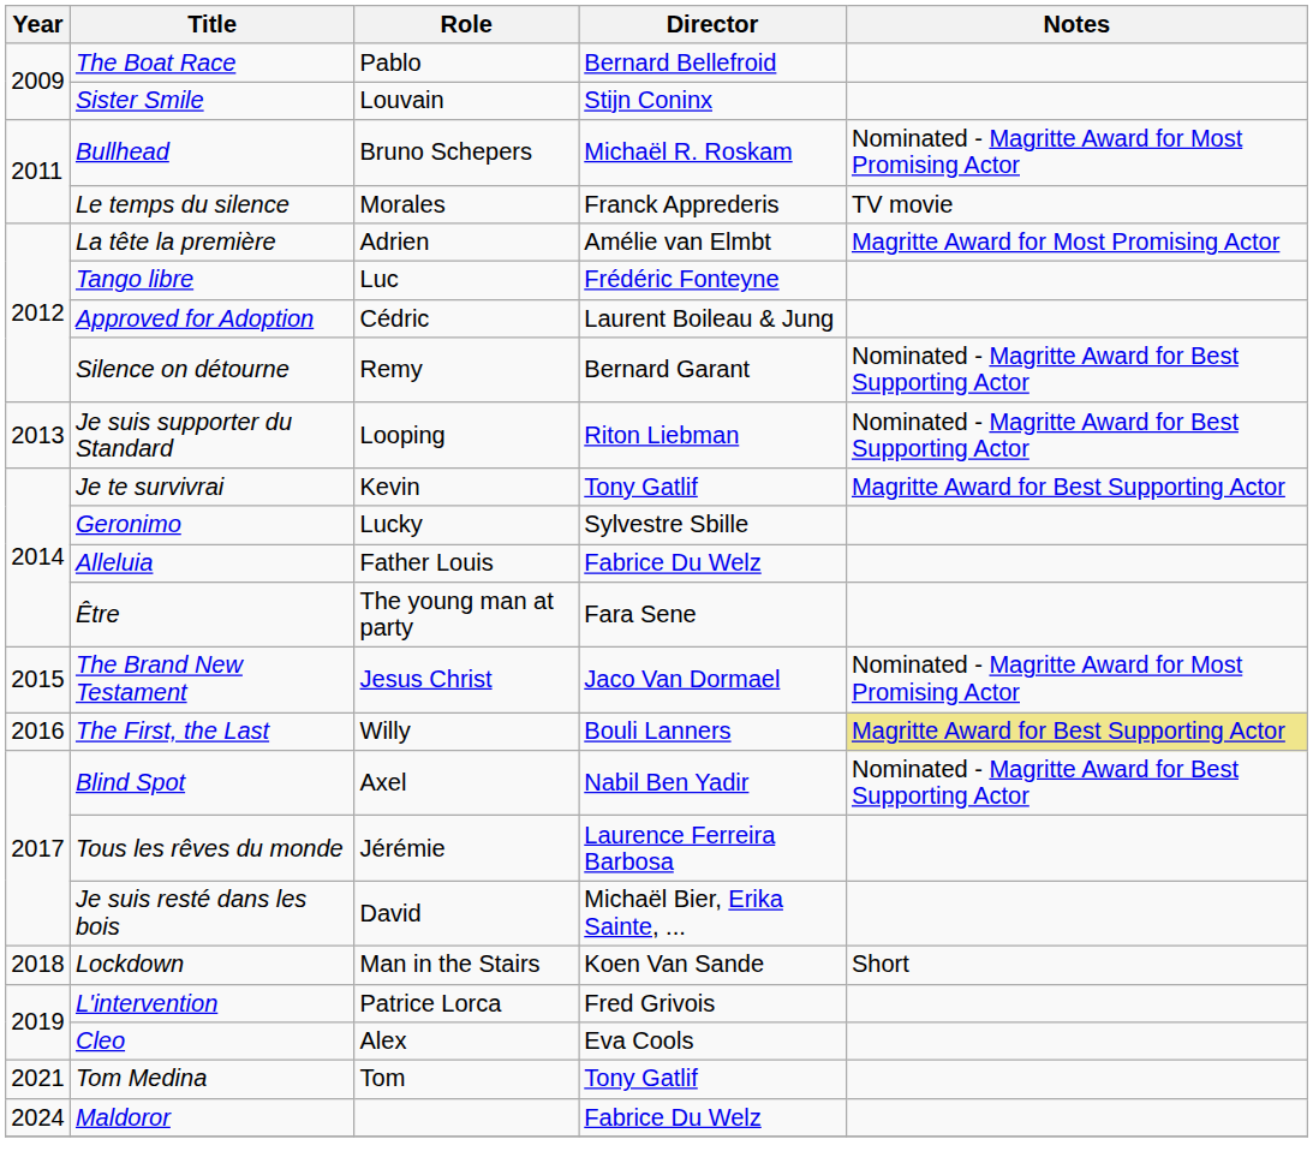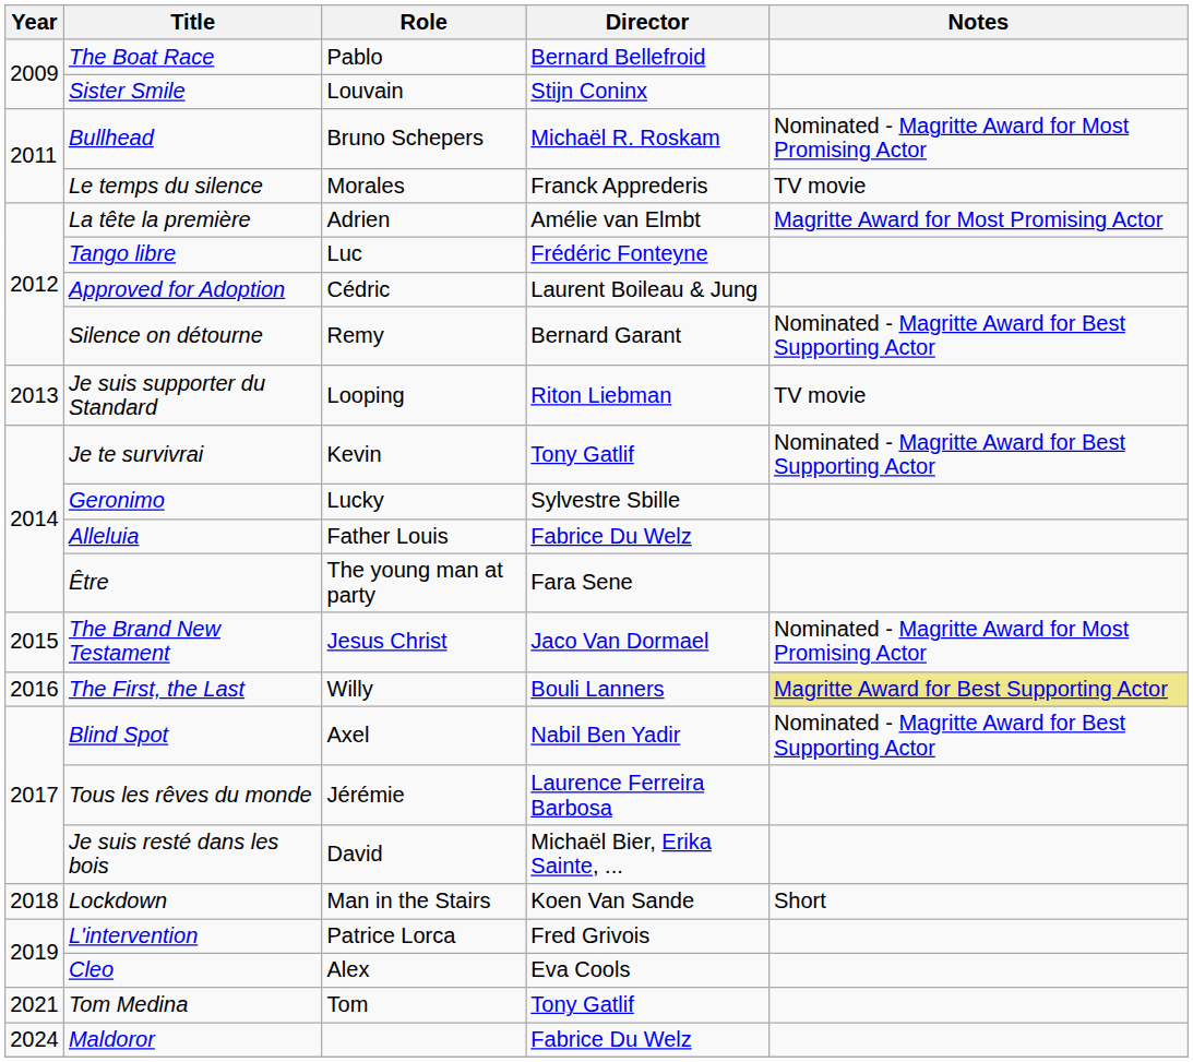 <table class="wikitable sortable">
 <tr>
 <th>Year</th>
 <th>Title</th>
 <th>Role</th>
 <th>Director</th>
 <th class="unsortable">Notes</th>
 </tr>
 <tr>
 <td rowspan=2>2009</td>
 <td><em><a href='#'>The Boat Race</a></em></td>
 <td>Pablo</td>
 <td><a href='#'>Bernard Bellefroid</a></td>
 <td></td>
 </tr>
 <tr>
 <td><em><a href='#'>Sister Smile</a></em></td>
 <td>Louvain</td>
 <td><a href='#'>Stijn Coninx</a></td>
 <td></td>
 </tr>
 <tr>
 <td rowspan=2>2011</td>
 <td><em><a href='#'>Bullhead</a></em></td>
 <td>Bruno Schepers</td>
 <td><a href='#'>Michaël R. Roskam</a></td>
 <td>Nominated - <a href='#'>Magritte Award for Most Promising Actor</a></td>
 </tr>
 <tr>
 <td><em>Le temps du silence</em></td>
 <td>Morales</td>
 <td>Franck Apprederis</td>
 <td>TV movie</td>
 </tr>
 <tr>
 <td rowspan=4>2012</td>
 <td><em>La tête la première</em></td>
 <td>Adrien</td>
 <td>Amélie van Elmbt</td>
 <td><a href='#'>Magritte Award for Most Promising Actor</a></td>
 </tr>
 <tr>
 <td><em><a href='#'>Tango libre</a></em></td>
 <td>Luc</td>
 <td><a href='#'>Frédéric Fonteyne</a></td>
 <td></td>
 </tr>
 <tr>
 <td><em><a href='#'>Approved for Adoption</a></em></td>
 <td>Cédric</td>
 <td>Laurent Boileau & Jung</td>
 <td></td>
 </tr>
 <tr>
 <td><em>Silence on détourne</em></td>
 <td>Remy</td>
 <td>Bernard Garant</td>
 <td>Nominated - <a href='#'>Magritte Award for Best Supporting Actor</a></td>
 </tr>
 <tr>
 <td>2013</td>
 <td><em>Je suis supporter du Standard</em></td>
 <td>Looping</td>
 <td><a href='#'>Riton Liebman</a></td>
-<td>Nominated - <a href='#'>Magritte Award for Best Supporting Actor</a></td>
+<td>TV movie</td>
 </tr>
 <tr>
 <td rowspan=4>2014</td>
 <td><em>Je te survivrai</em></td>
 <td>Kevin</td>
 <td><a href='#'>Tony Gatlif</a></td>
-<td><a href='#'>Magritte Award for Best Supporting Actor</a></td>
+<td>Nominated - <a href='#'>Magritte Award for Best Supporting Actor</a></td>
 </tr>
 <tr>
 <td><em><a href='#'>Geronimo</a></em></td>
 <td>Lucky</td>
 <td>Sylvestre Sbille</td>
 <td></td>
 </tr>
 <tr>
 <td><em><a href='#'>Alleluia</a></em></td>
 <td>Father Louis</td>
 <td><a href='#'>Fabrice Du Welz</a></td>
 <td></td>
 </tr>
 <tr>
 <td><em>Être</em></td>
 <td>The young man at party</td>
 <td>Fara Sene</td>
 <td></td>
 </tr>
 <tr>
 <td>2015</td>
 <td><em><a href='#'>The Brand New Testament</a></em></td>
 <td><a href='#'>Jesus Christ</a></td>
 <td><a href='#'>Jaco Van Dormael</a></td>
 <td>Nominated - <a href='#'>Magritte Award for Most Promising Actor</a></td>
 </tr>
 <tr>
 <td>2016</td>
 <td><em><a href='#'>The First, the Last</a></em></td>
 <td>Willy</td>
 <td><a href='#'>Bouli Lanners</a></td>
 <td style="background: khaki;"><a href='#'>Magritte Award for Best Supporting Actor</a></td>
 </tr>
 <tr>
 <td rowspan=3>2017</td>
 <td><em><a href='#'>Blind Spot</a></em></td>
 <td>Axel</td>
 <td><a href='#'>Nabil Ben Yadir</a></td>
 <td>Nominated - <a href='#'>Magritte Award for Best Supporting Actor</a></td>
 </tr>
 <tr>
 <td><em>Tous les rêves du monde</em></td>
 <td>Jérémie</td>
 <td><a href='#'>Laurence Ferreira Barbosa</a></td>
 <td></td>
 </tr>
 <tr>
 <td><em>Je suis resté dans les bois</em></td>
 <td>David</td>
 <td>Michaël Bier, <a href='#'>Erika Sainte</a>, ...</td>
 <td></td>
 </tr>
 <tr>
 <td>2018</td>
 <td><em>Lockdown</em></td>
 <td>Man in the Stairs</td>
 <td>Koen Van Sande</td>
 <td>Short</td>
 </tr>
 <tr>
 <td rowspan=2>2019</td>
 <td><em><a href='#'>L'intervention</a></em></td>
 <td>Patrice Lorca</td>
 <td>Fred Grivois</td>
 <td></td>
 </tr>
 <tr>
 <td><em><a href='#'>Cleo</a></em></td>
 <td>Alex</td>
 <td>Eva Cools</td>
 <td></td>
 </tr>
 <tr>
 <td>2021</td>
 <td><em>Tom Medina</em></td>
 <td>Tom</td>
 <td><a href='#'>Tony Gatlif</a></td>
 <td></td>
 </tr>
 <tr>
 <td>2024</td>
 <td><em><a href='#'>Maldoror</a></em></td>
 <td></td>
 <td><a href='#'>Fabrice Du Welz</a></td>
 <td></td>
 </tr>
 <tr>
 </tr>
 </table>
